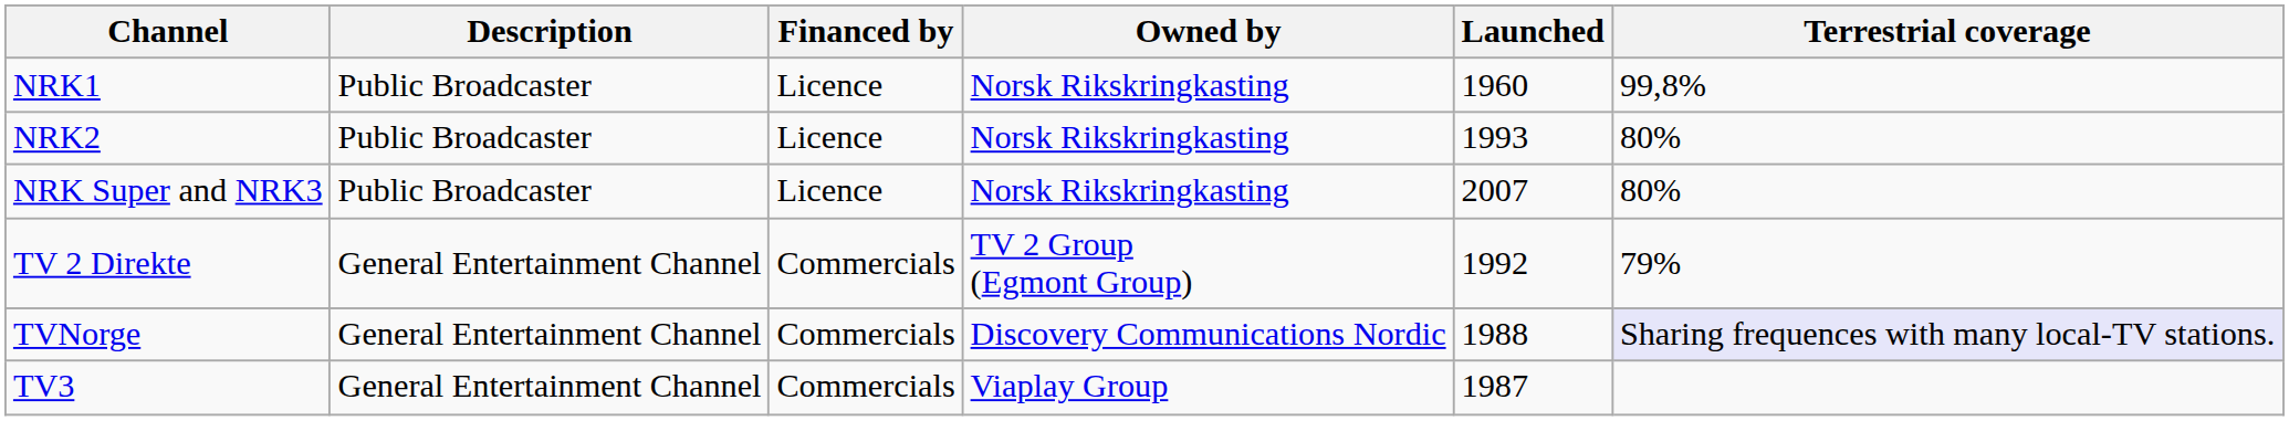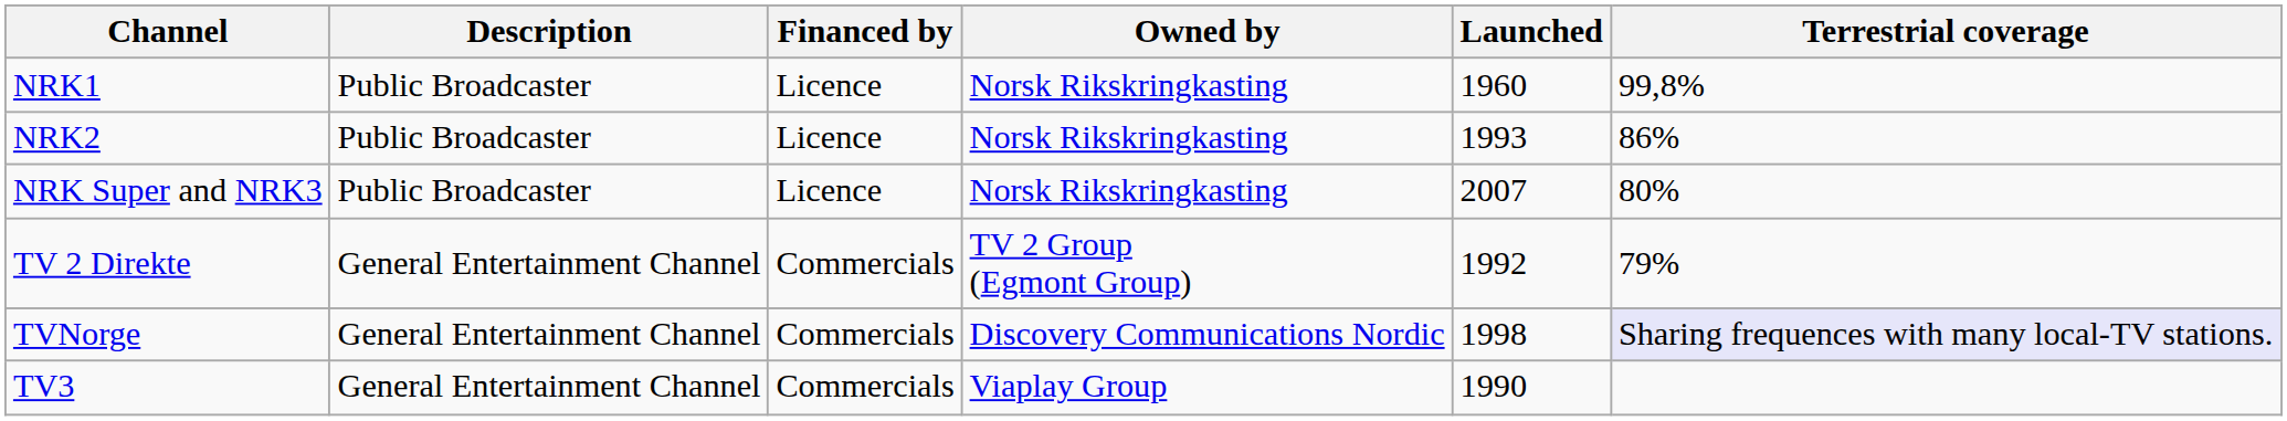 <table class="wikitable">
 <tr>
 <th>Channel</th>
 <th>Description</th>
 <th>Financed by</th>
 <th>Owned by</th>
 <th>Launched</th>
 <th>Terrestrial coverage</th>
 </tr>
 <tr>
 <td><a href='#'>NRK1</a></td>
 <td>Public Broadcaster</td>
 <td>Licence</td>
 <td><a href='#'>Norsk Rikskringkasting</a></td>
 <td>1960</td>
 <td>99,8%</td>
 </tr>
 <tr>
 <td><a href='#'>NRK2</a></td>
 <td>Public Broadcaster</td>
 <td>Licence</td>
 <td><a href='#'>Norsk Rikskringkasting</a></td>
 <td>1993</td>
-<td>80%</td>
+<td>86%</td>
 </tr>
 <tr>
 <td><a href='#'>NRK Super</a> and <a href='#'>NRK3</a></td>
 <td>Public Broadcaster</td>
 <td>Licence</td>
 <td><a href='#'>Norsk Rikskringkasting</a></td>
 <td>2007</td>
 <td>80%</td>
 </tr>
 <tr>
 <td><a href='#'>TV 2 Direkte</a></td>
 <td>General Entertainment Channel</td>
 <td>Commercials</td>
 <td><a href='#'>TV 2 Group</a><br>(<a href='#'>Egmont Group</a>)</td>
 <td>1992</td>
 <td>79%</td>
 </tr>
 <tr>
 <td><a href='#'>TVNorge</a></td>
 <td>General Entertainment Channel</td>
 <td>Commercials</td>
 <td><a href='#'>Discovery Communications Nordic</a></td>
-<td>1988</td>
+<td>1998</td>
 <td style="background: lavender;">Sharing frequences with many local-TV stations.</td>
 </tr>
 <tr>
 <td><a href='#'>TV3</a></td>
 <td>General Entertainment Channel</td>
 <td>Commercials</td>
 <td><a href='#'>Viaplay Group</a></td>
-<td>1987</td>
+<td>1990</td>
 <td></td>
 </tr>
 </table>
